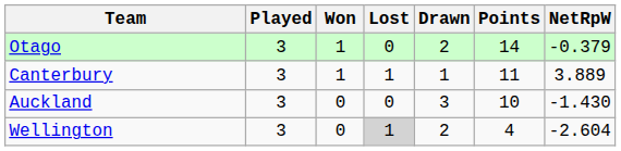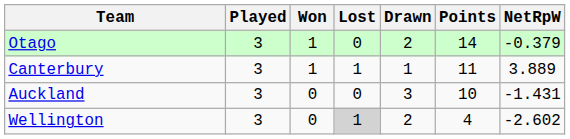 <table class="wikitable" style="text-align:center;">
 <tr>
 <th width=175>Team</th>
 <th style="width:30px;" abbr="Played">Played</th>
 <th style="width:30px;" abbr="Won">Won</th>
 <th style="width:30px;" abbr="Lost">Lost</th>
 <th style="width:30px;" abbr="Drawn">Drawn</th>
 <th style="width:30px;" abbr="Points">Points</th>
 <th style="width:30px;" abbr="NetRpW">NetRpW</th>
 </tr>
 <tr style="background:#cfc">
 <td style="text-align:left;"><a href='#'>Otago</a></td>
 <td>3</td>
 <td>1</td>
 <td>0</td>
 <td>2</td>
 <td>14</td>
 <td>-0.379</td>
 </tr>
 <tr>
 <td style="text-align:left;"><a href='#'>Canterbury</a></td>
 <td>3</td>
 <td>1</td>
 <td>1</td>
 <td>1</td>
 <td>11</td>
 <td>3.889</td>
 </tr>
 <tr>
 <td style="text-align:left;"><a href='#'>Auckland</a></td>
 <td>3</td>
 <td>0</td>
 <td>0</td>
 <td>3</td>
 <td>10</td>
-<td>-1.430</td>
+<td>-1.431</td>
 </tr>
 <tr>
 <td style="text-align:left;"><a href='#'>Wellington</a></td>
 <td>3</td>
 <td>0</td>
 <td style="background: lightgrey;">1</td>
 <td>2</td>
 <td>4</td>
-<td>-2.604</td>
+<td>-2.602</td>
 </tr>
 </table>
